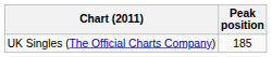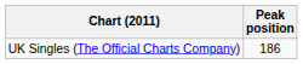 <table class="wikitable">
 <tr>
 <th>Chart (2011)</th>
 <th>Peak<br>position</th>
 </tr>
 <tr>
 <td>UK Singles (<a href='#'>The Official Charts Company</a>)</td>
-<td align="center">185</td>
+<td align="center">186</td>
 </tr>
 </table>
